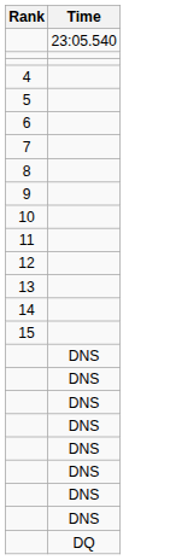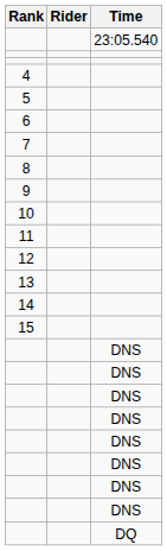 <table class="wikitable" style="font-size:95%" style="width:25em;">
 <tr>
 <th>Rank</th>
+<th>Rider</th>
 <th>Time</th>
 </tr>
 <tr>
 <td align=center></td>
+<td></td>
 <td align=center>23:05.540</td>
 </tr>
 <tr>
 <td align=center></td>
+<td></td>
 <td align=center></td>
 </tr>
 <tr>
 <td align=center></td>
+<td></td>
 <td align=center></td>
 </tr>
 <tr>
 <td align=center>4</td>
+<td></td>
 <td align=center></td>
 </tr>
 <tr>
 <td align=center>5</td>
+<td></td>
 <td align=center></td>
 </tr>
 <tr>
 <td align=center>6</td>
+<td></td>
 <td align=center></td>
 </tr>
 <tr>
 <td align=center>7</td>
+<td></td>
 <td align=center></td>
 </tr>
 <tr>
 <td align=center>8</td>
+<td></td>
 <td align=center></td>
 </tr>
 <tr>
 <td align=center>9</td>
+<td></td>
 <td align=center></td>
 </tr>
 <tr>
 <td align=center>10</td>
+<td></td>
 <td align=center></td>
 </tr>
 <tr>
 <td align=center>11</td>
+<td></td>
 <td align=center></td>
 </tr>
 <tr>
 <td align=center>12</td>
+<td></td>
 <td align=center></td>
 </tr>
 <tr>
 <td align=center>13</td>
+<td></td>
 <td align=center></td>
 </tr>
 <tr>
 <td align=center>14</td>
+<td></td>
 <td align=center></td>
 </tr>
 <tr>
 <td align=center>15</td>
+<td></td>
 <td align=center></td>
 </tr>
 <tr>
 <td align=center></td>
+<td></td>
 <td align=center>DNS</td>
 </tr>
 <tr>
 <td align=center></td>
+<td></td>
 <td align=center>DNS</td>
 </tr>
 <tr>
 <td align=center></td>
+<td></td>
 <td align=center>DNS</td>
 </tr>
 <tr>
 <td align=center></td>
+<td></td>
 <td align=center>DNS</td>
 </tr>
 <tr>
 <td align=center></td>
+<td></td>
 <td align=center>DNS</td>
 </tr>
 <tr>
 <td align=center></td>
+<td></td>
 <td align=center>DNS</td>
 </tr>
 <tr>
 <td align=center></td>
+<td></td>
 <td align=center>DNS</td>
 </tr>
 <tr>
 <td align=center></td>
+<td></td>
 <td align=center>DNS</td>
 </tr>
 <tr>
 <td align=center></td>
+<td></td>
 <td align=center>DQ</td>
 </tr>
 </table>
